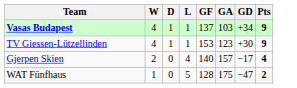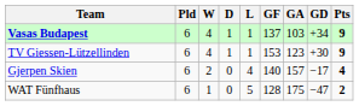 <table class="wikitable" style="text-align:center">
 <tr>
 <th width=220>Team</th>
+<th width=20>Pld</th>
 <th width=20>W</th>
 <th width=20>D</th>
 <th width=20>L</th>
 <th width=20>GF</th>
 <th width=20>GA</th>
 <th width=20>GD</th>
 <th width=20>Pts</th>
 </tr>
 <tr bgcolor="#ccffcc">
 <td align="left"> <strong><a href='#'>Vasas Budapest</a></strong></td>
+<td>6</td>
 <td>4</td>
 <td>1</td>
 <td>1</td>
 <td>137</td>
 <td>103</td>
 <td>+34</td>
 <td><strong>9</strong></td>
 </tr>
 <tr>
 <td align="left"> <a href='#'>TV Giessen-Lützellinden</a></td>
+<td>6</td>
 <td>4</td>
 <td>1</td>
 <td>1</td>
 <td>153</td>
 <td>123</td>
 <td>+30</td>
 <td><strong>9</strong></td>
 </tr>
 <tr>
 <td align="left"> <a href='#'>Gjerpen Skien</a></td>
+<td>6</td>
 <td>2</td>
 <td>0</td>
 <td>4</td>
 <td>140</td>
 <td>157</td>
 <td>−17</td>
 <td><strong>4</strong></td>
 </tr>
 <tr>
 <td align="left"> WAT Fünfhaus</td>
+<td>6</td>
 <td>1</td>
 <td>0</td>
 <td>5</td>
 <td>128</td>
 <td>175</td>
 <td>−47</td>
 <td><strong>2</strong></td>
 </tr>
 </table>
